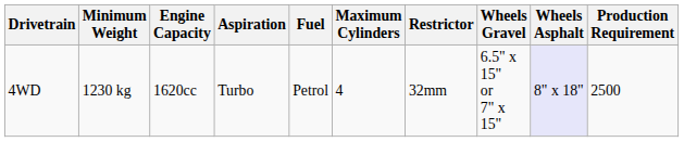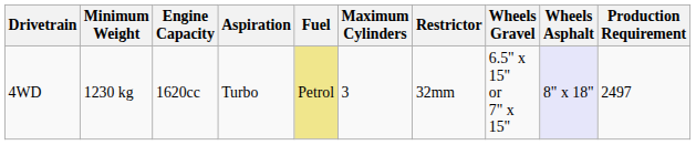 <table class="wikitable">
 <tr>
 <th>Drivetrain</th>
 <th>Minimum<br>Weight</th>
 <th>Engine<br>Capacity</th>
 <th>Aspiration</th>
 <th>Fuel</th>
 <th>Maximum<br>Cylinders</th>
 <th>Restrictor</th>
 <th>Wheels<br>Gravel</th>
 <th>Wheels<br>Asphalt</th>
 <th>Production<br>Requirement</th>
 </tr>
 <tr>
 <td>4WD</td>
 <td>1230 kg</td>
 <td>1620cc</td>
 <td>Turbo</td>
-<td>Petrol</td>
-<td>4</td>
+<td style="background: khaki;">Petrol</td>
+<td>3</td>
 <td>32mm</td>
 <td>6.5" x 15"<br>or<br>7" x 15"</td>
 <td style="background: lavender;">8" x 18"</td>
-<td>2500</td>
+<td>2497</td>
 </tr>
 </table>
